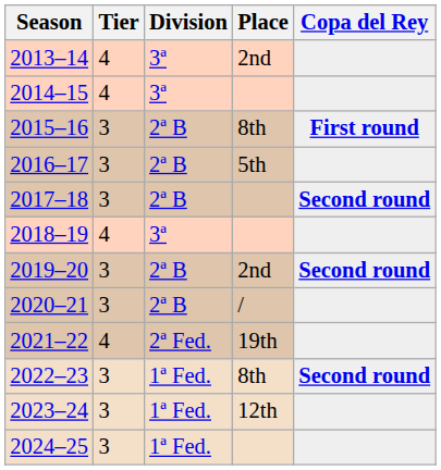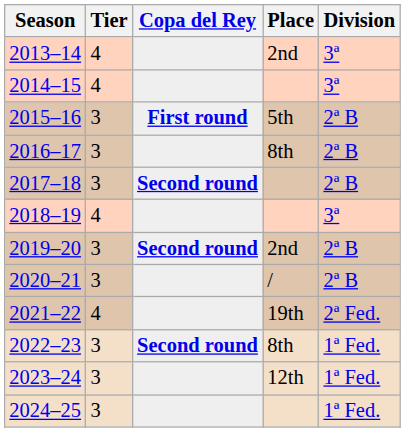 <table class="wikitable">
 <tr style="background:#f0f6fa;">
 <th>Season</th>
 <th>Tier</th>
+<th><a href='#'>Copa del Rey</a></th>
+<th>Place</th>
 <th>Division</th>
-<th>Place</th>
-<th><a href='#'>Copa del Rey</a></th>
 </tr>
 <tr>
 <td style="background:#FFD3BD;"><a href='#'>2013–14</a></td>
 <td style="background:#FFD3BD;">4</td>
+<th style="background:#efefef;"></th>
+<td style="background:#FFD3BD;">2nd</td>
 <td style="background:#FFD3BD;"><a href='#'>3ª</a></td>
-<td style="background:#FFD3BD;">2nd</td>
-<th style="background:#efefef;"></th>
 </tr>
 <tr>
 <td style="background:#FFD3BD;"><a href='#'>2014–15</a></td>
 <td style="background:#FFD3BD;">4</td>
+<th style="background:#efefef;"></th>
+<td style="background:#FFD3BD;"></td>
 <td style="background:#FFD3BD;"><a href='#'>3ª</a></td>
-<td style="background:#FFD3BD;"></td>
-<th style="background:#efefef;"></th>
 </tr>
 <tr>
 <td style="background:#DEC5AB;"><a href='#'>2015–16</a></td>
 <td style="background:#DEC5AB;">3</td>
+<th style="background:#efefef;"><a href='#'>First round</a></th>
+<td style="background:#DEC5AB;">5th</td>
 <td style="background:#DEC5AB;"><a href='#'>2ª B</a></td>
-<td style="background:#DEC5AB;">8th</td>
-<th style="background:#efefef;"><a href='#'>First round</a></th>
 </tr>
 <tr>
 <td style="background:#DEC5AB;"><a href='#'>2016–17</a></td>
 <td style="background:#DEC5AB;">3</td>
+<th style="background:#efefef;"></th>
+<td style="background:#DEC5AB;">8th</td>
 <td style="background:#DEC5AB;"><a href='#'>2ª B</a></td>
-<td style="background:#DEC5AB;">5th</td>
-<th style="background:#efefef;"></th>
 </tr>
 <tr>
 <td style="background:#DEC5AB;"><a href='#'>2017–18</a></td>
 <td style="background:#DEC5AB;">3</td>
+<th style="background:#efefef;"><a href='#'>Second round</a></th>
+<td style="background:#DEC5AB;"></td>
 <td style="background:#DEC5AB;"><a href='#'>2ª B</a></td>
-<td style="background:#DEC5AB;"></td>
-<th style="background:#efefef;"><a href='#'>Second round</a></th>
 </tr>
 <tr>
 <td style="background:#FFD3BD;"><a href='#'>2018–19</a></td>
 <td style="background:#FFD3BD;">4</td>
+<th style="background:#efefef;"></th>
+<td style="background:#FFD3BD;"></td>
 <td style="background:#FFD3BD;"><a href='#'>3ª</a></td>
-<td style="background:#FFD3BD;"></td>
-<th style="background:#efefef;"></th>
 </tr>
 <tr>
 <td style="background:#DEC5AB;"><a href='#'>2019–20</a></td>
 <td style="background:#DEC5AB;">3</td>
+<th style="background:#efefef;"><a href='#'>Second round</a></th>
+<td style="background:#DEC5AB;">2nd</td>
 <td style="background:#DEC5AB;"><a href='#'>2ª B</a></td>
-<td style="background:#DEC5AB;">2nd</td>
-<th style="background:#efefef;"><a href='#'>Second round</a></th>
 </tr>
 <tr>
 <td style="background:#DEC5AB;"><a href='#'>2020–21</a></td>
 <td style="background:#DEC5AB;">3</td>
+<th style="background:#efefef;"></th>
+<td style="background:#DEC5AB;"> / </td>
 <td style="background:#DEC5AB;"><a href='#'>2ª B</a></td>
-<td style="background:#DEC5AB;"> / </td>
-<th style="background:#efefef;"></th>
 </tr>
 <tr>
 <td style="background:#DEC5AB;"><a href='#'>2021–22</a></td>
 <td style="background:#DEC5AB;">4</td>
+<th style="background:#efefef;"></th>
+<td style="background:#DEC5AB;">19th</td>
 <td style="background:#DEC5AB;"><a href='#'>2ª Fed.</a></td>
-<td style="background:#DEC5AB;">19th</td>
-<th style="background:#efefef;"></th>
 </tr>
 <tr>
 <td style="background:#F4DFC8;"><a href='#'>2022–23</a></td>
 <td style="background:#F4DFC8;">3</td>
+<th style="background:#efefef;"><a href='#'>Second round</a></th>
+<td style="background:#F4DFC8;">8th</td>
 <td style="background:#F4DFC8;"><a href='#'>1ª Fed.</a></td>
-<td style="background:#F4DFC8;">8th</td>
-<th style="background:#efefef;"><a href='#'>Second round</a></th>
 </tr>
 <tr>
 <td style="background:#F4DFC8;"><a href='#'>2023–24</a></td>
 <td style="background:#F4DFC8;">3</td>
+<th style="background:#efefef;"></th>
+<td style="background:#F4DFC8;">12th</td>
 <td style="background:#F4DFC8;"><a href='#'>1ª Fed.</a></td>
-<td style="background:#F4DFC8;">12th</td>
-<th style="background:#efefef;"></th>
 </tr>
 <tr>
 <td style="background:#F4DFC8;"><a href='#'>2024–25</a></td>
 <td style="background:#F4DFC8;">3</td>
+<th style="background:#efefef;"></th>
+<td style="background:#F4DFC8;"></td>
 <td style="background:#F4DFC8;"><a href='#'>1ª Fed.</a></td>
-<td style="background:#F4DFC8;"></td>
-<th style="background:#efefef;"></th>
 </tr>
 </table>
